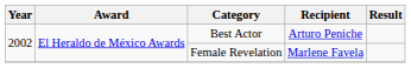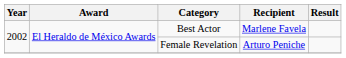 <table class="wikitable plainrowheaders" style="text-align:center;">
 <tr>
 <th scope="col">Year</th>
 <th scope="col">Award</th>
 <th scope="col">Category</th>
 <th scope="col">Recipient</th>
 <th scope="col">Result</th>
 </tr>
 <tr>
 <td rowspan="2">2002</td>
 <td rowspan="2"><a href='#'>El Heraldo de México Awards</a></td>
 <td>Best Actor</td>
-<td><a href='#'>Arturo Peniche</a></td>
+<td><a href='#'>Marlene Favela</a></td>
 <td></td>
 </tr>
 <tr>
 <td>Female Revelation</td>
-<td><a href='#'>Marlene Favela</a></td>
+<td><a href='#'>Arturo Peniche</a></td>
 <td></td>
 </tr>
 <tr>
 </tr>
 </table>
